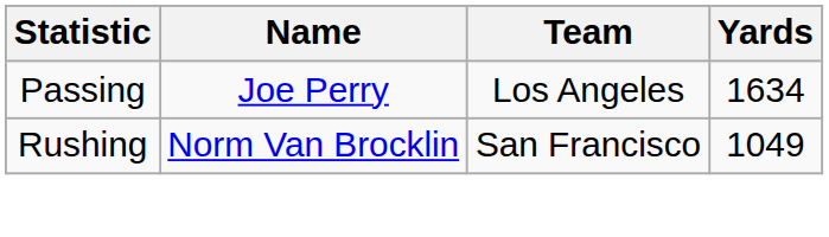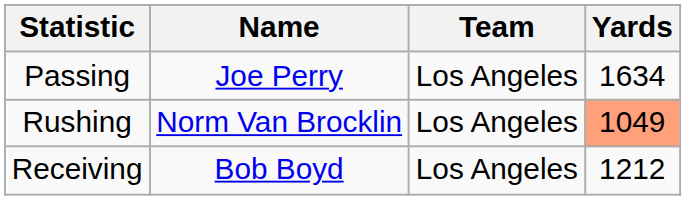 <table class="wikitable">
 <tr>
 <th>Statistic</th>
 <th>Name</th>
 <th>Team</th>
 <th>Yards</th>
 </tr>
 <tr align="center">
 <td>Passing</td>
 <td><a href='#'>Joe Perry</a></td>
 <td>Los Angeles</td>
 <td>1634</td>
 </tr>
 <tr align="center">
 <td>Rushing</td>
 <td><a href='#'>Norm Van Brocklin</a></td>
-<td>San Francisco</td>
-<td>1049</td>
+<td>Los Angeles</td>
+<td style="background: lightsalmon;">1049</td>
+</tr>
+<tr align="center">
+<td>Receiving</td>
+<td><a href='#'>Bob Boyd</a></td>
+<td>Los Angeles</td>
+<td>1212</td>
 </tr>
 </table>
